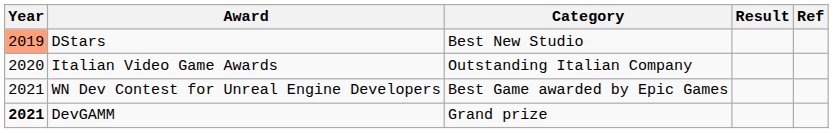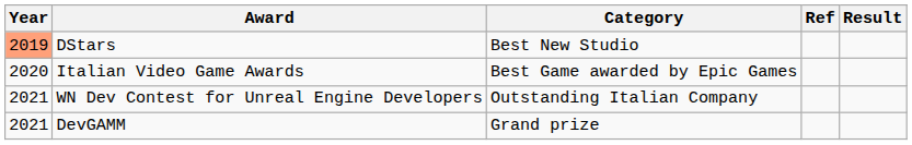 <table class="wikitable">
 <tr>
 <th>Year</th>
 <th>Award</th>
 <th>Category</th>
+<th>Ref</th>
 <th>Result</th>
-<th>Ref</th>
 </tr>
 <tr>
 <td style="background: lightsalmon;">2019</td>
 <td>DStars</td>
 <td>Best New Studio</td>
 <td></td>
 <td></td>
 </tr>
 <tr>
 <td>2020</td>
 <td>Italian Video Game Awards</td>
+<td>Best Game awarded by Epic Games</td>
+<td></td>
+<td></td>
+</tr>
+<tr>
+<td>2021</td>
+<td>WN Dev Contest for Unreal Engine Developers</td>
 <td>Outstanding Italian Company</td>
 <td></td>
 <td></td>
 </tr>
 <tr>
 <td>2021</td>
-<td>WN Dev Contest for Unreal Engine Developers</td>
-<td>Best Game awarded by Epic Games</td>
-<td></td>
-<td></td>
-</tr>
-<tr>
-<td><strong>2021</strong></td>
 <td>DevGAMM</td>
 <td>Grand prize</td>
 <td></td>
 <td></td>
 </tr>
 </table>
